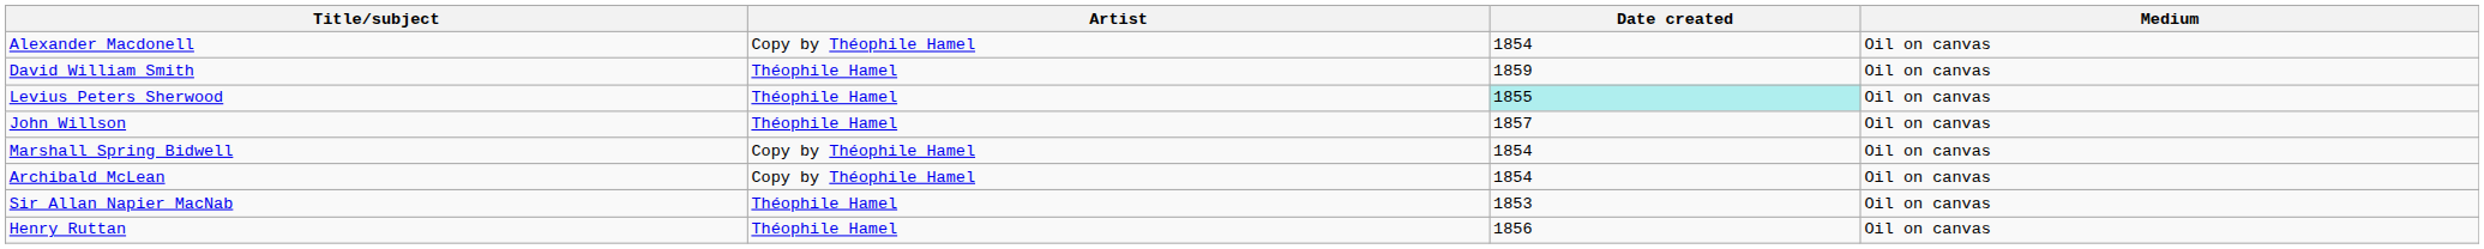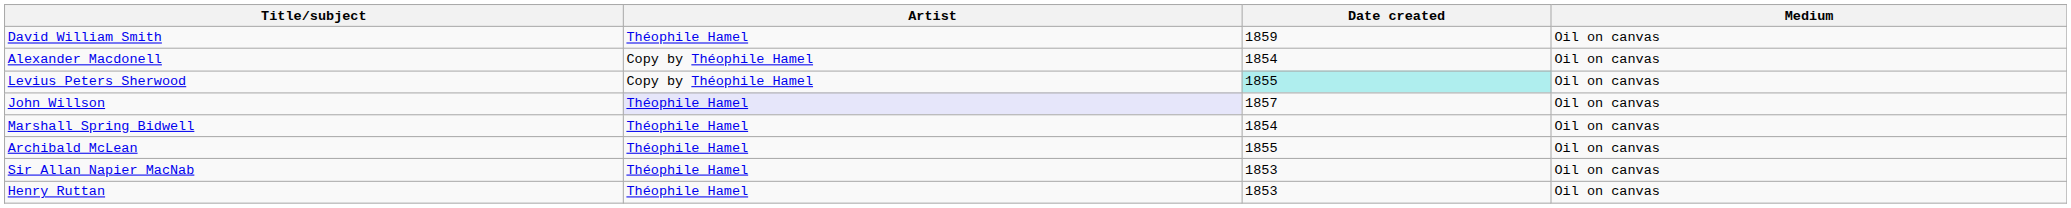 <table class="wikitable" style="width:100%">
 <tr>
 <th width="30%">Title/subject</th>
 <th width="30%">Artist</th>
 <th width="15%">Date created</th>
 <th width="25%">Medium</th>
 </tr>
 <tr>
+<td><a href='#'>David William Smith</a></td>
+<td><a href='#'>Théophile Hamel</a></td>
+<td>1859</td>
+<td>Oil on canvas</td>
+</tr>
+<tr>
 <td><a href='#'>Alexander Macdonell</a></td>
 <td>Copy by <a href='#'>Théophile Hamel</a></td>
 <td>1854</td>
 <td>Oil on canvas</td>
 </tr>
 <tr>
-<td><a href='#'>David William Smith</a></td>
-<td><a href='#'>Théophile Hamel</a></td>
-<td>1859</td>
-<td>Oil on canvas</td>
-</tr>
-<tr>
 <td><a href='#'>Levius Peters Sherwood</a></td>
-<td><a href='#'>Théophile Hamel</a></td>
+<td>Copy by <a href='#'>Théophile Hamel</a></td>
 <td style="background: paleturquoise;">1855</td>
 <td>Oil on canvas</td>
 </tr>
 <tr>
 <td><a href='#'>John Willson</a></td>
-<td><a href='#'>Théophile Hamel</a></td>
+<td style="background: lavender;"><a href='#'>Théophile Hamel</a></td>
 <td>1857</td>
 <td>Oil on canvas</td>
 </tr>
 <tr>
 <td><a href='#'>Marshall Spring Bidwell</a></td>
-<td>Copy by <a href='#'>Théophile Hamel</a></td>
+<td><a href='#'>Théophile Hamel</a></td>
 <td>1854</td>
 <td>Oil on canvas</td>
 </tr>
 <tr>
 <td><a href='#'>Archibald McLean</a></td>
-<td>Copy by <a href='#'>Théophile Hamel</a></td>
-<td>1854</td>
+<td><a href='#'>Théophile Hamel</a></td>
+<td>1855</td>
 <td>Oil on canvas</td>
 </tr>
 <tr>
 <td><a href='#'>Sir Allan Napier MacNab</a></td>
 <td><a href='#'>Théophile Hamel</a></td>
 <td>1853</td>
 <td>Oil on canvas</td>
 </tr>
 <tr>
 <td><a href='#'>Henry Ruttan</a></td>
 <td><a href='#'>Théophile Hamel</a></td>
-<td>1856</td>
+<td>1853</td>
 <td>Oil on canvas</td>
 </tr>
 </table>
